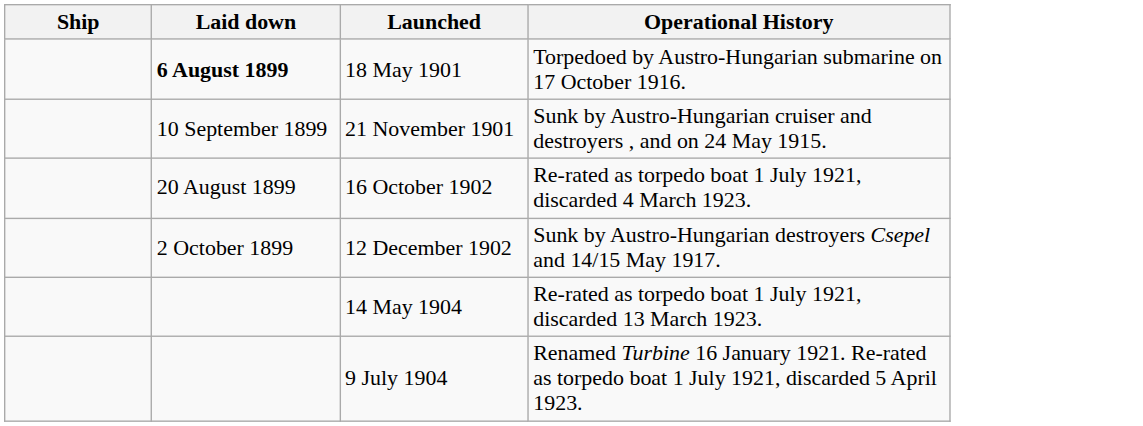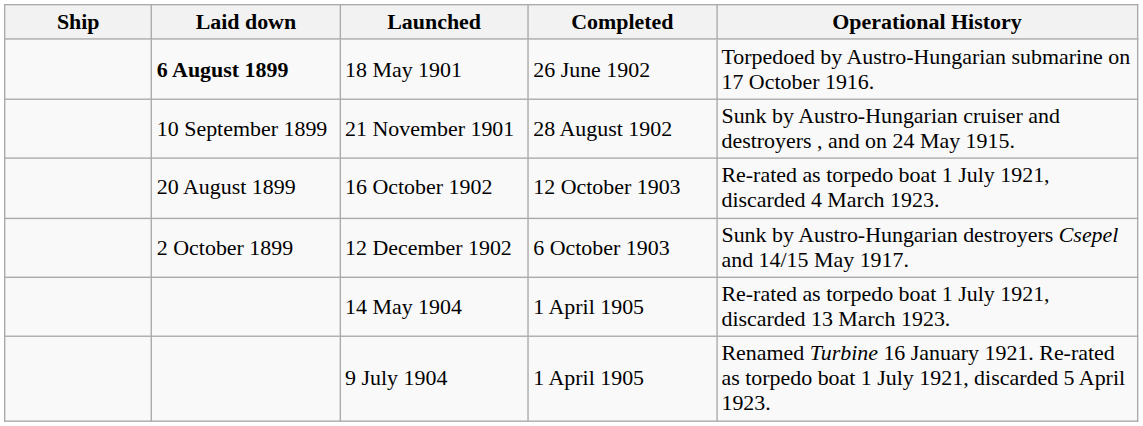 <table class="wikitable">
 <tr>
 <th scope="col" width="100px">Ship</th>
 <th scope="col" width="130px">Laid down</th>
 <th scope="col" width="130px">Launched</th>
+<th scope="col" width="130px">Completed</th>
 <th scope="col" width="300px">Operational History</th>
 </tr>
 <tr>
 <td></td>
 <td><strong>6 August 1899</strong></td>
 <td>18 May 1901</td>
+<td>26 June 1902</td>
 <td>Torpedoed by Austro-Hungarian submarine  on 17 October 1916.</td>
 </tr>
 <tr>
 <td></td>
 <td>10 September 1899</td>
 <td>21 November 1901</td>
+<td>28 August 1902</td>
 <td>Sunk by Austro-Hungarian cruiser  and destroyers ,  and  on 24 May 1915.</td>
 </tr>
 <tr>
 <td></td>
 <td>20 August 1899</td>
 <td>16 October 1902</td>
+<td>12 October 1903</td>
 <td>Re-rated as torpedo boat 1 July 1921, discarded 4 March 1923.</td>
 </tr>
 <tr>
 <td></td>
 <td>2 October 1899</td>
 <td>12 December 1902</td>
+<td>6 October 1903</td>
 <td>Sunk by Austro-Hungarian destroyers <em>Csepel</em> and  14/15 May 1917.</td>
 </tr>
 <tr>
 <td></td>
 <td></td>
 <td>14 May 1904</td>
+<td>1 April 1905</td>
 <td>Re-rated as torpedo boat 1 July 1921, discarded 13 March 1923.</td>
 </tr>
 <tr>
 <td></td>
 <td></td>
 <td>9 July 1904</td>
+<td>1 April 1905</td>
 <td>Renamed <em>Turbine</em> 16 January 1921. Re-rated as torpedo boat 1 July 1921, discarded 5 April 1923.</td>
 </tr>
 </table>
